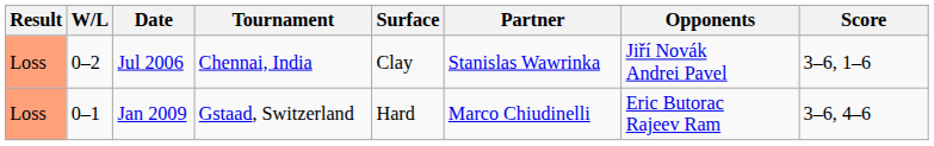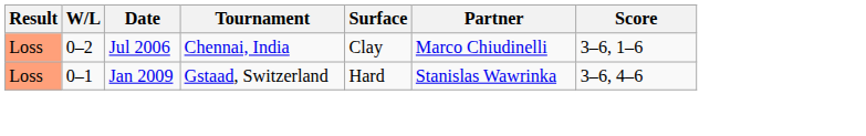 <table class="sortable wikitable">
 <tr>
 <th style="width:40px">Result</th>
 <th style="width:30px" class="unsortable">W/L</th>
 <th style="width:60px">Date</th>
 <th style="width:140px">Tournament</th>
 <th style="width:50px">Surface</th>
 <th style="width:140px">Partner</th>
-<th style="width:140px">Opponents</th>
 <th style="width:100px" class="unsortable">Score</th>
 </tr>
 <tr>
 <td style="background:#ffa07a;">Loss</td>
 <td>0–2</td>
 <td><a href='#'>Jul 2006</a></td>
 <td><a href='#'>Chennai, India</a></td>
 <td>Clay</td>
-<td> <a href='#'>Stanislas Wawrinka</a></td>
-<td> <a href='#'>Jiří Novák</a> <br>  <a href='#'>Andrei Pavel</a></td>
+<td> <a href='#'>Marco Chiudinelli</a></td>
 <td>3–6, 1–6</td>
 </tr>
 <tr>
 <td style="background:#ffa07a;">Loss</td>
 <td>0–1</td>
 <td><a href='#'>Jan 2009</a></td>
 <td><a href='#'>Gstaad</a>, Switzerland</td>
 <td>Hard</td>
-<td> <a href='#'>Marco Chiudinelli</a></td>
-<td> <a href='#'>Eric Butorac</a> <br>  <a href='#'>Rajeev Ram</a></td>
+<td> <a href='#'>Stanislas Wawrinka</a></td>
 <td>3–6, 4–6</td>
 </tr>
 </table>
